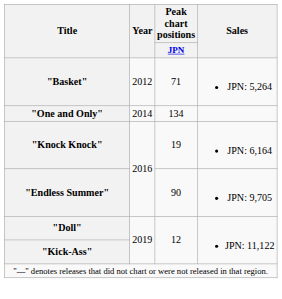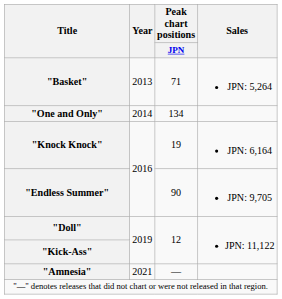 <table class="wikitable plainrowheaders" style="text-align:center;">
 <tr>
 <th scope="col" rowspan="2" style="width:12em;">Title</th>
 <th scope="col" rowspan="2">Year</th>
 <th scope="col" colspan="1">Peak chart <br> positions</th>
 <th scope="col" rowspan="2">Sales</th>
 </tr>
 <tr>
 <th scope="col" style="width:3em;font-size:90%;"><a href='#'>JPN</a><br></th>
 </tr>
 <tr>
 <th scope="row">"Basket"</th>
-<td>2012</td>
+<td>2013</td>
 <td>71</td>
 <td><br><ul><li>JPN: 5,264 </li></ul></td>
 </tr>
 <tr>
 <th scope="row">"One and Only"</th>
 <td>2014</td>
 <td>134</td>
 <td></td>
 </tr>
 <tr>
 <th scope="row">"Knock Knock"</th>
 <td rowspan="2">2016</td>
 <td>19</td>
 <td><br><ul><li>JPN: 6,164 </li></ul></td>
 </tr>
 <tr>
 <th scope="row">"Endless Summer"</th>
 <td>90</td>
 <td><br><ul><li>JPN: 9,705 </li></ul></td>
 </tr>
 <tr>
 <th scope="row">"Doll"</th>
 <td rowspan="2">2019</td>
 <td rowspan="2">12</td>
 <td rowspan="2"><br><ul><li>JPN: 11,122 </li></ul></td>
 </tr>
 <tr>
 <th scope="row">"Kick-Ass"</th>
 </tr>
 <tr>
+<th scope="row">"Amnesia"</th>
+<td>2021</td>
+<td>—</td>
+<td></td>
+</tr>
+<tr>
 <td colspan="4" style="font-size:85%;">"—" denotes releases that did not chart or were not released in that region.</td>
 </tr>
 </table>
